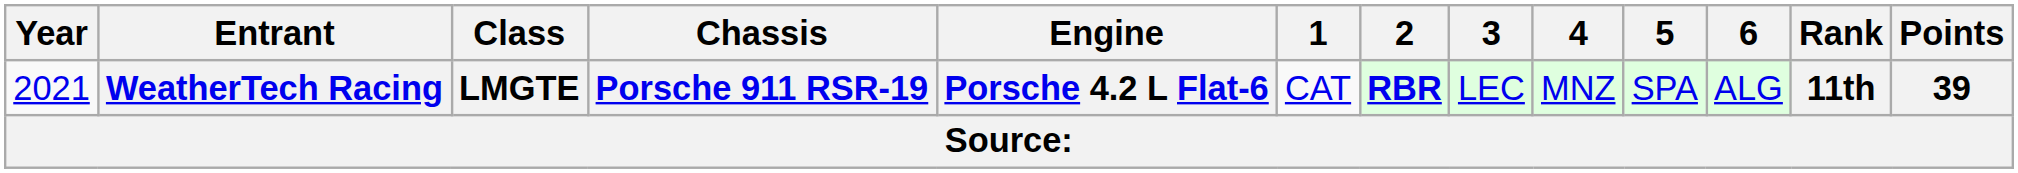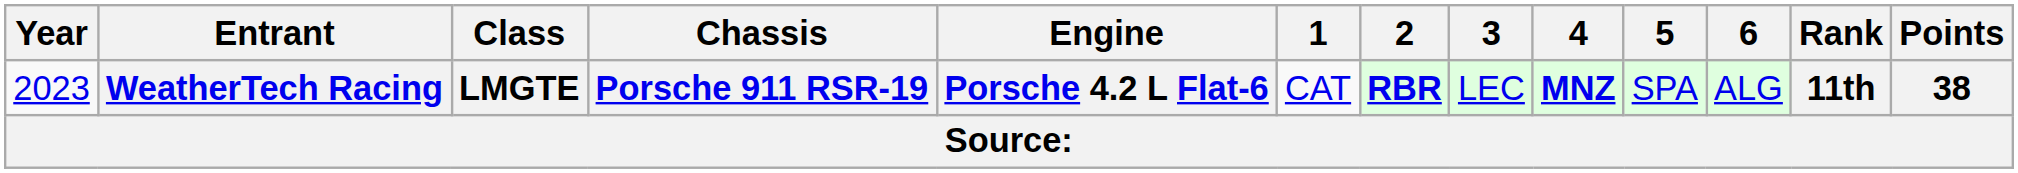 <table class="wikitable" style="text-align:center; font-size:90%">
 <tr>
 <th>Year</th>
 <th>Entrant</th>
 <th>Class</th>
 <th>Chassis</th>
 <th>Engine</th>
 <th>1</th>
 <th>2</th>
 <th>3</th>
 <th>4</th>
 <th>5</th>
 <th>6</th>
 <th>Rank</th>
 <th>Points</th>
 </tr>
 <tr>
-<td><a href='#'>2021</a></td>
+<td><a href='#'>2023</a></td>
 <th><a href='#'>WeatherTech Racing</a></th>
 <th>LMGTE</th>
 <th><a href='#'>Porsche 911 RSR-19</a></th>
 <th><a href='#'>Porsche</a> 4.2 L <a href='#'>Flat-6</a></th>
 <td><a href='#'>CAT</a></td>
 <td style="background:#DFFFDF;"><strong><a href='#'>RBR</a><br></strong></td>
 <td style="background:#DFFFDF;"><a href='#'>LEC</a><br></td>
-<td style="background:#DFFFDF;"><a href='#'>MNZ</a><br></td>
+<td style="background:#DFFFDF;"><strong><a href='#'>MNZ</a><br></strong></td>
 <td style="background:#DFFFDF;"><a href='#'>SPA</a><br></td>
 <td style="background:#DFFFDF;"><a href='#'>ALG</a><br></td>
 <th>11th</th>
-<th>39</th>
+<th>38</th>
 </tr>
 <tr>
 <th colspan="13">Source:</th>
 </tr>
 </table>
